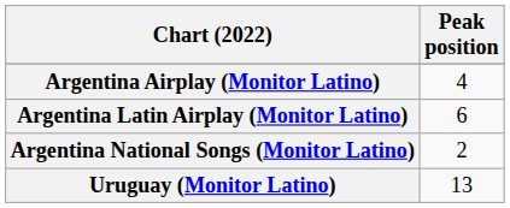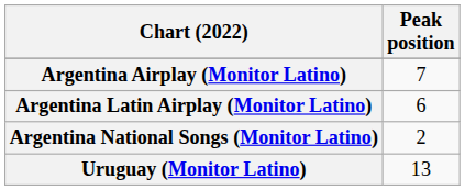 <table class="wikitable sortable plainrowheaders" style="text-align:center">
 <tr>
 <th scope="col">Chart (2022)</th>
 <th scope="col">Peak<br> position</th>
 </tr>
 <tr>
 </tr>
 <tr>
 <th scope="row">Argentina Airplay (<a href='#'>Monitor Latino</a>)</th>
-<td>4</td>
+<td>7</td>
 </tr>
 <tr>
 <th scope="row">Argentina Latin Airplay (<a href='#'>Monitor Latino</a>)</th>
 <td>6</td>
 </tr>
 <tr>
 <th scope="row">Argentina National Songs (<a href='#'>Monitor Latino</a>)</th>
 <td>2</td>
 </tr>
 <tr>
 <th scope="row">Uruguay (<a href='#'>Monitor Latino</a>)</th>
 <td>13</td>
 </tr>
 </table>
